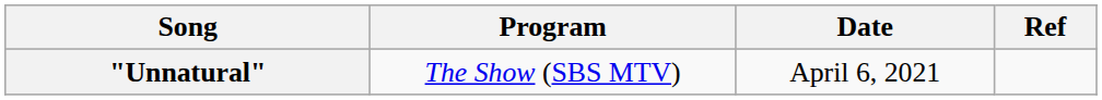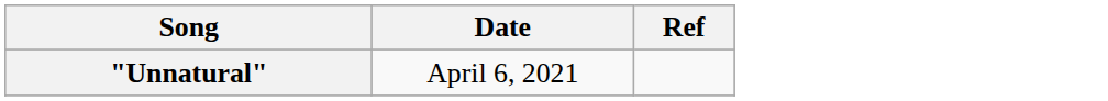 <table class="wikitable plainrowheaders" style="text-align:center">
 <tr>
 <th width="200">Song</th>
-<th width="200">Program</th>
 <th width="140">Date</th>
 <th width="50">Ref</th>
 </tr>
 <tr>
 <th scope="row">"Unnatural"</th>
-<td><em><a href='#'>The Show</a></em> (<a href='#'>SBS MTV</a>)</td>
 <td>April 6, 2021</td>
 <td></td>
 </tr>
 </table>
